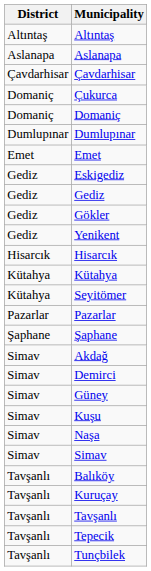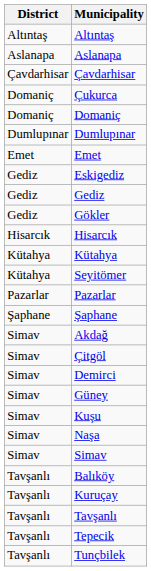 <table class="sortable wikitable">
 <tr>
 <th>District</th>
 <th>Municipality</th>
 </tr>
 <tr>
 <td>Altıntaş</td>
 <td><a href='#'>Altıntaş</a></td>
 </tr>
 <tr>
 <td>Aslanapa</td>
 <td><a href='#'>Aslanapa</a></td>
 </tr>
 <tr>
 <td>Çavdarhisar</td>
 <td><a href='#'>Çavdarhisar</a></td>
 </tr>
 <tr>
 <td>Domaniç</td>
 <td><a href='#'>Çukurca</a></td>
 </tr>
 <tr>
 <td>Domaniç</td>
 <td><a href='#'>Domaniç</a></td>
 </tr>
 <tr>
 <td>Dumlupınar</td>
 <td><a href='#'>Dumlupınar</a></td>
 </tr>
 <tr>
 <td>Emet</td>
 <td><a href='#'>Emet</a></td>
 </tr>
 <tr>
 <td>Gediz</td>
 <td><a href='#'>Eskigediz</a></td>
 </tr>
 <tr>
 <td>Gediz</td>
 <td><a href='#'>Gediz</a></td>
 </tr>
 <tr>
 <td>Gediz</td>
 <td><a href='#'>Gökler</a></td>
 </tr>
 <tr>
-<td>Gediz</td>
-<td><a href='#'>Yenikent</a></td>
-</tr>
-<tr>
 <td>Hisarcık</td>
 <td><a href='#'>Hisarcık</a></td>
 </tr>
 <tr>
 <td>Kütahya</td>
 <td><a href='#'>Kütahya</a></td>
 </tr>
 <tr>
 <td>Kütahya</td>
 <td><a href='#'>Seyitömer</a></td>
 </tr>
 <tr>
 <td>Pazarlar</td>
 <td><a href='#'>Pazarlar</a></td>
 </tr>
 <tr>
 <td>Şaphane</td>
 <td><a href='#'>Şaphane</a></td>
 </tr>
 <tr>
 <td>Simav</td>
 <td><a href='#'>Akdağ</a></td>
+</tr>
+<tr>
+<td>Simav</td>
+<td><a href='#'>Çitgöl</a></td>
 </tr>
 <tr>
 <td>Simav</td>
 <td><a href='#'>Demirci</a></td>
 </tr>
 <tr>
 <td>Simav</td>
 <td><a href='#'>Güney</a></td>
 </tr>
 <tr>
 <td>Simav</td>
 <td><a href='#'>Kuşu</a></td>
 </tr>
 <tr>
 <td>Simav</td>
 <td><a href='#'>Naşa</a></td>
 </tr>
 <tr>
 <td>Simav</td>
 <td><a href='#'>Simav</a></td>
 </tr>
 <tr>
 <td>Tavşanlı</td>
 <td><a href='#'>Balıköy</a></td>
 </tr>
 <tr>
 <td>Tavşanlı</td>
 <td><a href='#'>Kuruçay</a></td>
 </tr>
 <tr>
 <td>Tavşanlı</td>
 <td><a href='#'>Tavşanlı</a></td>
 </tr>
 <tr>
 <td>Tavşanlı</td>
 <td><a href='#'>Tepecik</a></td>
 </tr>
 <tr>
 <td>Tavşanlı</td>
 <td><a href='#'>Tunçbilek</a></td>
 </tr>
 </table>
